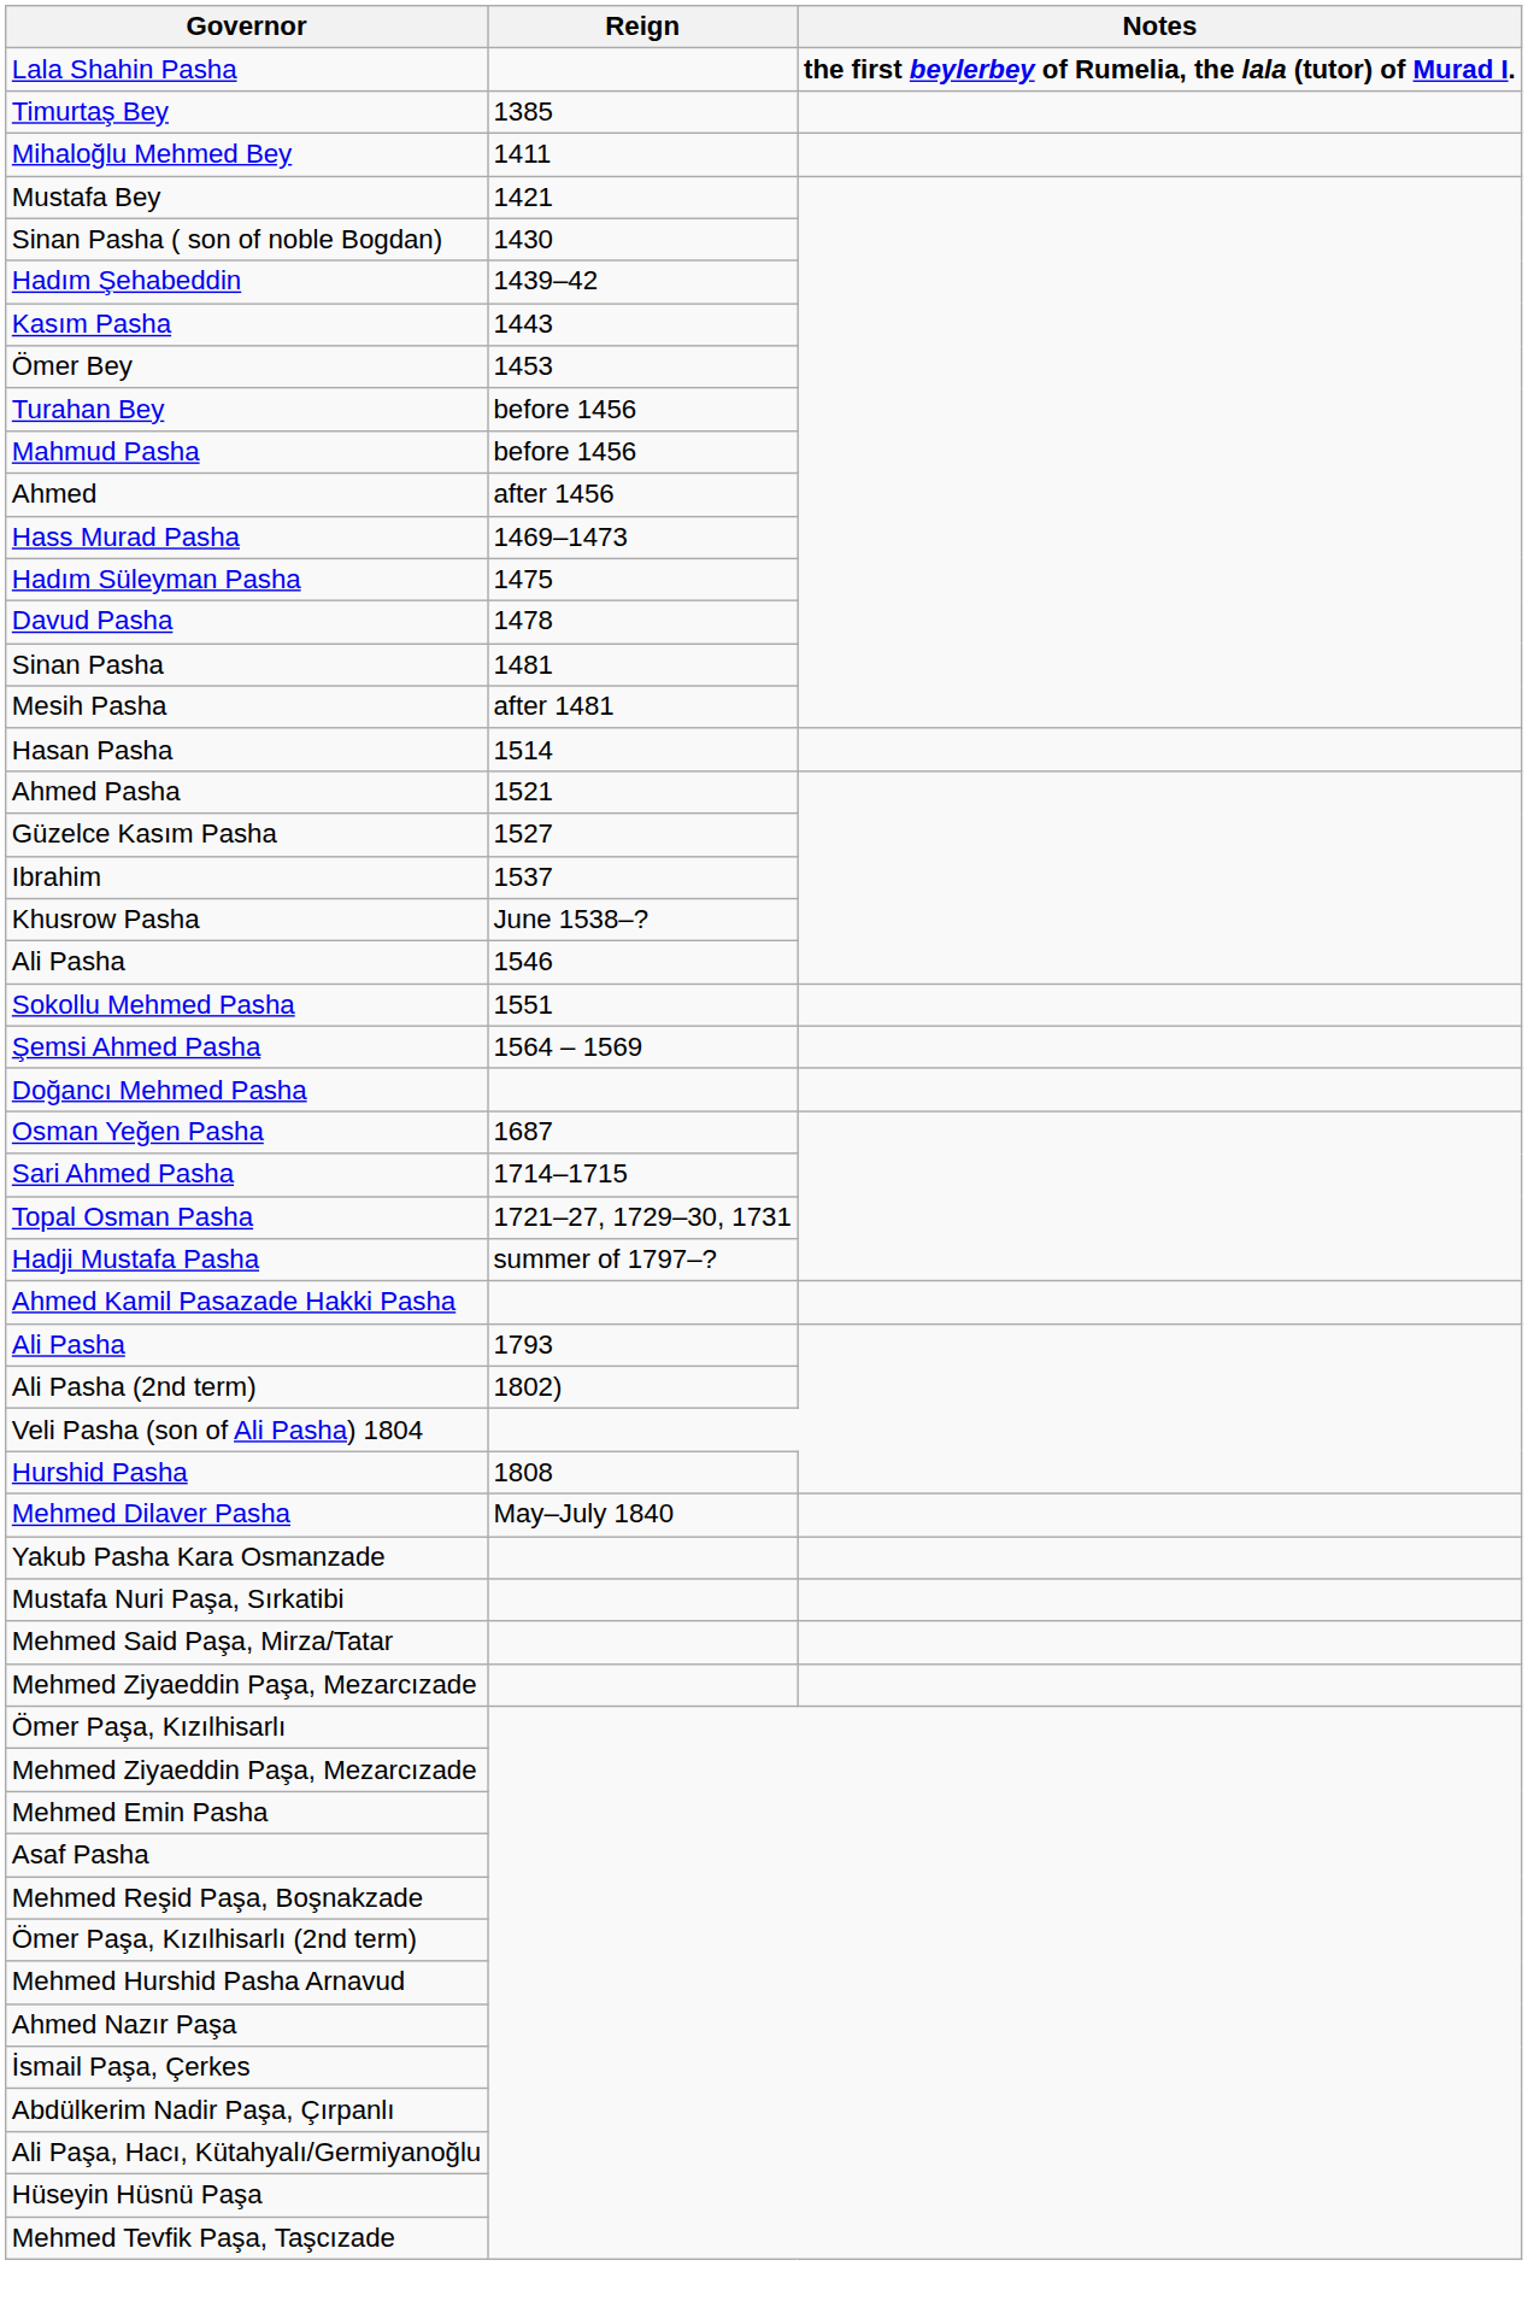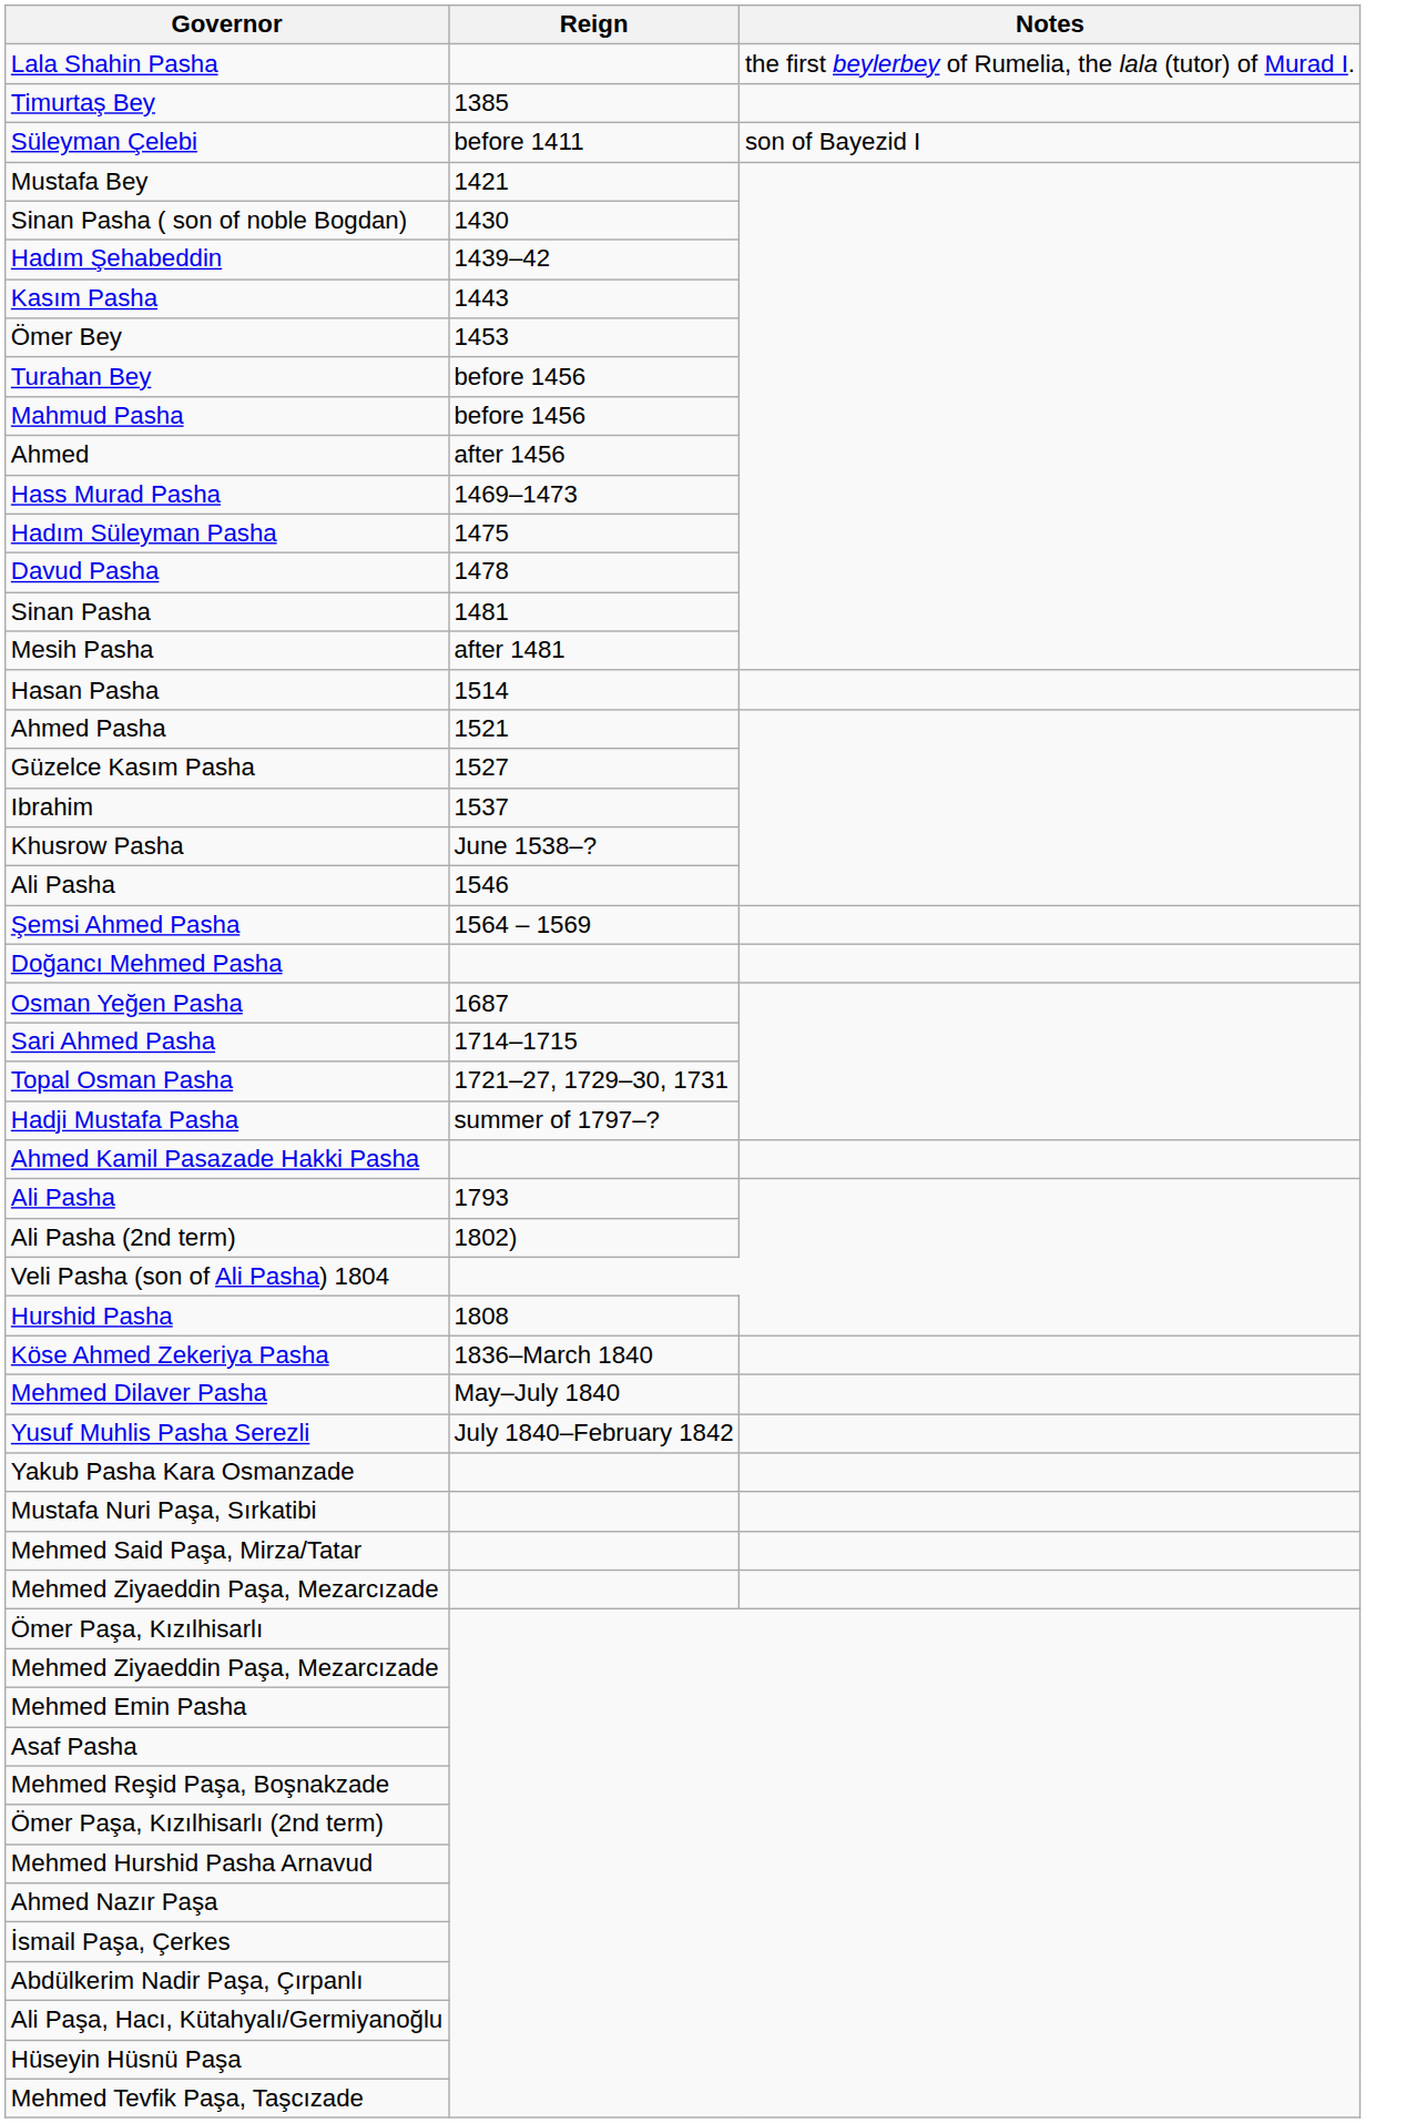 <table class="wikitable">
 <tr style="background:#efefef;">
 <th>Governor</th>
 <th>Reign</th>
 <th>Notes</th>
 </tr>
 <tr>
 <td><a href='#'>Lala Shahin Pasha</a></td>
 <td></td>
-<td><strong>the first <em><a href='#'>beylerbey</a></em> of Rumelia, the <em>lala</em> (tutor) of <a href='#'>Murad I</a>.</strong></td>
+<td>the first <em><a href='#'>beylerbey</a></em> of Rumelia, the <em>lala</em> (tutor) of <a href='#'>Murad I</a>.</td>
 </tr>
 <tr>
 <td><a href='#'>Timurtaş Bey</a></td>
 <td> 1385</td>
 </tr>
 <tr>
-<td><a href='#'>Mihaloğlu Mehmed Bey</a></td>
-<td>1411</td>
-<td></td>
+<td><a href='#'>Süleyman Çelebi</a></td>
+<td>before 1411</td>
+<td>son of Bayezid I</td>
 </tr>
 <tr>
 <td>Mustafa Bey</td>
 <td>1421</td>
 </tr>
 <tr>
 <td>Sinan Pasha ( son of noble Bogdan)</td>
 <td>1430</td>
 </tr>
 <tr>
 <td><a href='#'>Hadım Şehabeddin</a></td>
 <td>1439–42</td>
 </tr>
 <tr>
 <td><a href='#'>Kasım Pasha</a></td>
 <td>1443</td>
 </tr>
 <tr>
 <td>Ömer Bey</td>
 <td> 1453</td>
 </tr>
 <tr>
 <td><a href='#'>Turahan Bey</a></td>
 <td>before 1456</td>
 </tr>
 <tr>
 <td><a href='#'>Mahmud Pasha</a></td>
 <td>before 1456</td>
 </tr>
 <tr>
 <td>Ahmed</td>
 <td>after 1456</td>
 </tr>
 <tr>
 <td><a href='#'>Hass Murad Pasha</a></td>
 <td> 1469–1473</td>
 </tr>
 <tr>
 <td><a href='#'>Hadım Süleyman Pasha</a></td>
 <td> 1475</td>
 </tr>
 <tr>
 <td><a href='#'>Davud Pasha</a></td>
 <td> 1478</td>
 </tr>
 <tr>
 <td>Sinan Pasha</td>
 <td> 1481</td>
 </tr>
 <tr>
 <td>Mesih Pasha</td>
 <td>after 1481</td>
 </tr>
 <tr>
 <td>Hasan Pasha</td>
 <td> 1514</td>
 <td></td>
 </tr>
 <tr>
 <td>Ahmed Pasha</td>
 <td> 1521</td>
 </tr>
 <tr>
 <td>Güzelce Kasım Pasha</td>
 <td> 1527</td>
 </tr>
 <tr>
 <td>Ibrahim</td>
 <td> 1537</td>
 </tr>
 <tr>
 <td>Khusrow Pasha</td>
 <td>June 1538–?</td>
 </tr>
 <tr>
 <td>Ali Pasha</td>
 <td> 1546</td>
 </tr>
 <tr>
-<td><a href='#'>Sokollu Mehmed Pasha</a></td>
-<td> 1551</td>
-<td></td>
-</tr>
-<tr>
 <td><a href='#'>Şemsi Ahmed Pasha</a></td>
 <td>1564 – 1569</td>
 <td></td>
 </tr>
 <tr>
 <td><a href='#'>Doğancı Mehmed Pasha</a></td>
 <td></td>
 <td></td>
 </tr>
 <tr>
 <td><a href='#'>Osman Yeğen Pasha</a></td>
 <td>1687</td>
 </tr>
 <tr>
 <td><a href='#'>Sari Ahmed Pasha</a></td>
 <td>1714–1715</td>
 </tr>
 <tr>
 <td><a href='#'>Topal Osman Pasha</a></td>
 <td>1721–27, 1729–30, 1731</td>
 </tr>
 <tr>
 <td><a href='#'>Hadji Mustafa Pasha</a></td>
 <td>summer of 1797–?</td>
 </tr>
 <tr>
 <td><a href='#'>Ahmed Kamil Pasazade Hakki Pasha</a></td>
 <td></td>
 <td></td>
 </tr>
 <tr>
 <td><a href='#'>Ali Pasha</a></td>
 <td>1793</td>
 </tr>
 <tr>
 <td>Ali Pasha (2nd term)</td>
 <td>1802)</td>
 </tr>
 <tr>
 <td>Veli Pasha (son of <a href='#'>Ali Pasha</a>)  1804</td>
 </tr>
 <tr>
 <td><a href='#'>Hurshid Pasha</a></td>
 <td> 1808</td>
 </tr>
 <tr>
+<td><a href='#'>Köse Ahmed Zekeriya Pasha</a></td>
+<td>1836–March 1840</td>
+<td></td>
+</tr>
+<tr>
 <td><a href='#'>Mehmed Dilaver Pasha</a></td>
 <td>May–July 1840</td>
+<td></td>
+</tr>
+<tr>
+<td><a href='#'>Yusuf Muhlis Pasha Serezli</a></td>
+<td>July 1840–February 1842</td>
 <td></td>
 </tr>
 <tr>
 <td>Yakub Pasha Kara Osmanzade</td>
 <td></td>
 <td></td>
 </tr>
 <tr>
 <td>Mustafa Nuri Paşa, Sırkatibi</td>
 <td></td>
 <td></td>
 </tr>
 <tr>
 <td>Mehmed Said Paşa, Mirza/Tatar</td>
 <td></td>
 <td></td>
 </tr>
 <tr>
 <td>Mehmed Ziyaeddin Paşa, Mezarcızade</td>
 <td></td>
 <td></td>
 </tr>
 <tr>
 <td>Ömer Paşa, Kızılhisarlı</td>
 </tr>
 <tr>
 <td>Mehmed Ziyaeddin Paşa, Mezarcızade</td>
 </tr>
 <tr>
 <td>Mehmed Emin Pasha</td>
 </tr>
 <tr>
 <td>Asaf Pasha</td>
 </tr>
 <tr>
 <td>Mehmed Reşid Paşa, Boşnakzade</td>
 </tr>
 <tr>
 <td>Ömer Paşa, Kızılhisarlı (2nd term)</td>
 </tr>
 <tr>
 <td>Mehmed Hurshid Pasha Arnavud</td>
 </tr>
 <tr>
 <td>Ahmed Nazır Paşa</td>
 </tr>
 <tr>
 <td>İsmail Paşa, Çerkes</td>
 </tr>
 <tr>
 <td>Abdülkerim Nadir Paşa, Çırpanlı</td>
 </tr>
 <tr>
 <td>Ali Paşa, Hacı, Kütahyalı/Germiyanoğlu</td>
 </tr>
 <tr>
 <td>Hüseyin Hüsnü Paşa</td>
 </tr>
 <tr>
 <td>Mehmed Tevfik Paşa, Taşcızade</td>
 </tr>
 </table>
